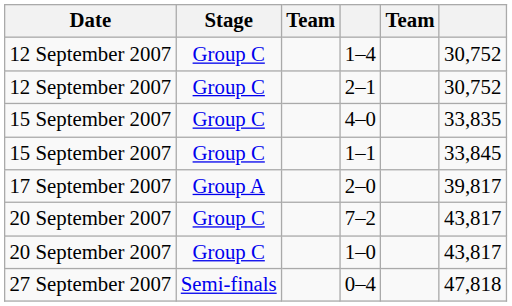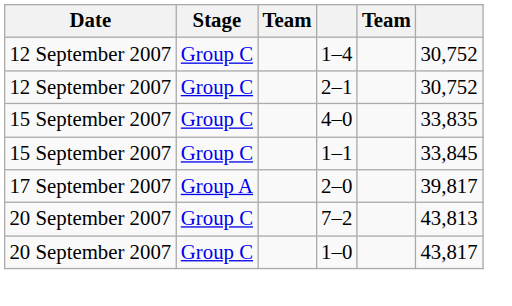 <table class="wikitable">
 <tr>
 <th>Date</th>
 <th>Stage</th>
 <th>Team</th>
 <th></th>
 <th>Team</th>
 <th></th>
 </tr>
 <tr align=center>
 <td>12 September 2007</td>
 <td><a href='#'>Group C</a></td>
 <td></td>
 <td>1–4</td>
 <td></td>
 <td>30,752</td>
 </tr>
 <tr align=center>
 <td>12 September 2007</td>
 <td><a href='#'>Group C</a></td>
 <td></td>
 <td>2–1</td>
 <td></td>
 <td>30,752</td>
 </tr>
 <tr align=center>
 <td>15 September 2007</td>
 <td><a href='#'>Group C</a></td>
 <td></td>
 <td>4–0</td>
 <td></td>
 <td>33,835</td>
 </tr>
 <tr align=center>
 <td>15 September 2007</td>
 <td><a href='#'>Group C</a></td>
 <td></td>
 <td>1–1</td>
 <td></td>
 <td>33,845</td>
 </tr>
 <tr align=center>
 <td>17 September 2007</td>
 <td><a href='#'>Group A</a></td>
 <td></td>
 <td>2–0</td>
 <td></td>
 <td>39,817</td>
 </tr>
 <tr align=center>
 <td>20 September 2007</td>
 <td><a href='#'>Group C</a></td>
 <td></td>
 <td>7–2</td>
 <td></td>
-<td>43,817</td>
+<td>43,813</td>
 </tr>
 <tr align=center>
 <td>20 September 2007</td>
 <td><a href='#'>Group C</a></td>
 <td></td>
 <td>1–0</td>
 <td></td>
 <td>43,817</td>
 </tr>
-<tr align=center>
-<td>27 September 2007</td>
-<td><a href='#'>Semi-finals</a></td>
-<td></td>
-<td>0–4</td>
-<td></td>
-<td>47,818</td>
-</tr>
 </table>
